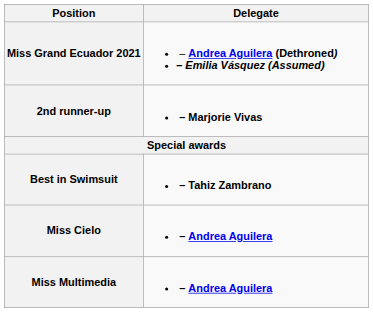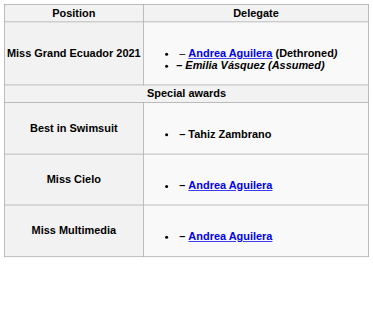 <table class="wikitable" style="font-size: 90%";>
 <tr>
 <th>Position</th>
 <th width=290>Delegate</th>
 </tr>
 <tr>
 <th>Miss Grand Ecuador 2021</th>
 <td><br><ul><li><strong></strong> – <strong><a href='#'>Andrea Aguilera</a> (Dethroned<em>)<strong><em></li><li> – Emilia Vásquez </em>(Assumed)<em></li></ul></td>
-</tr>
-<tr>
-<th>2nd runner-up</th>
-<td><br><ul><li></strong><strong> – Marjorie Vivas</li></ul></td>
 </tr>
 <tr>
 <th colspan=2>Special awards</th>
 </tr>
 <tr>
 <th>Best in Swimsuit</th>
 <td><br><ul><li></strong><strong> – Tahiz Zambrano</li></ul></td>
 </tr>
 <tr>
 <th>Miss Cielo</th>
 <td><br><ul><li></strong><strong> – <a href='#'>Andrea Aguilera</a></li></ul></td>
 </tr>
 <tr>
 <th>Miss Multimedia</th>
 <td><br><ul><li></strong><strong> – <a href='#'>Andrea Aguilera</a></li></ul></td>
 </tr>
 </table>
